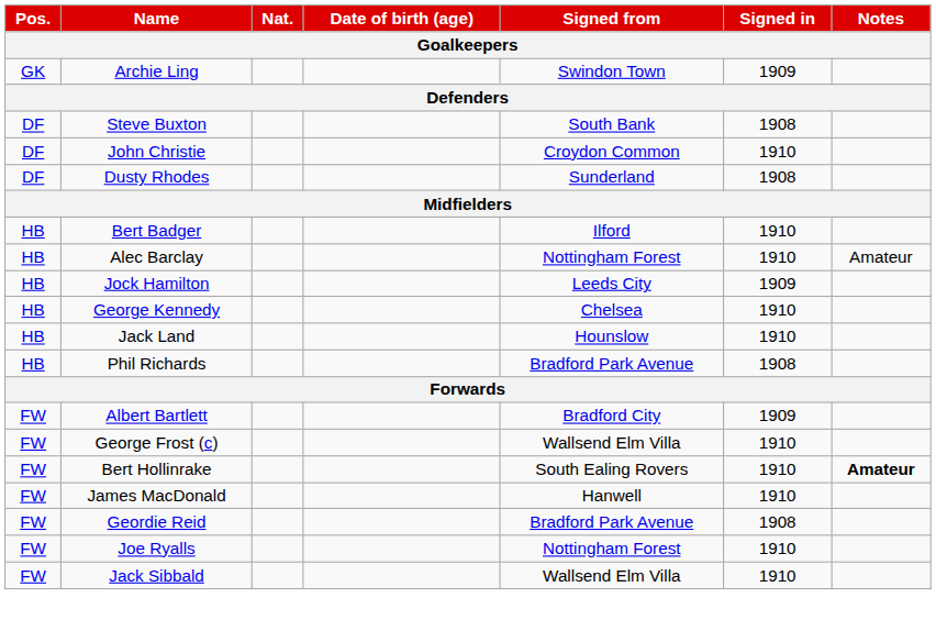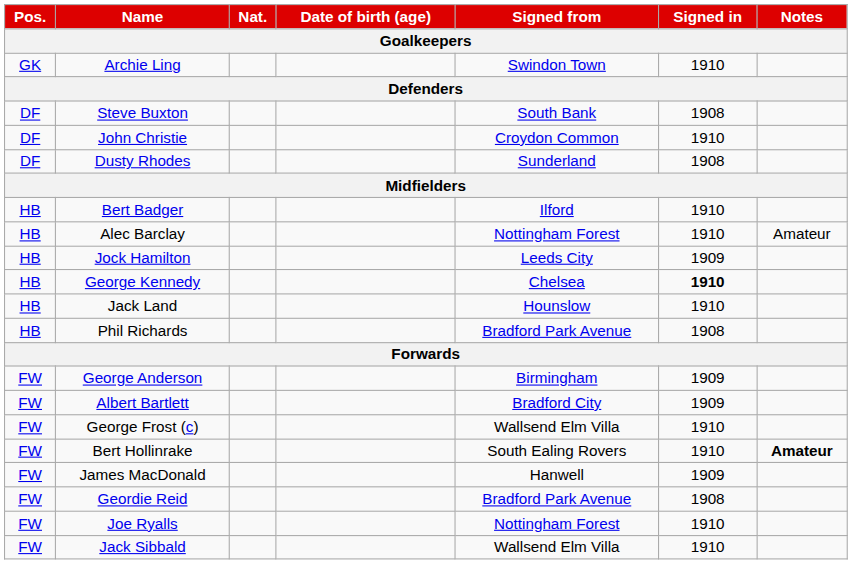 <table class="wikitable"  style="text-align:center; font-size:90%; width:90%;">
 <tr>
 <th style="background:#d00; color:white; text-align:center;">Pos.</th>
 <th style="background:#d00; color:white; text-align:center;">Name</th>
 <th style="background:#d00; color:white; text-align:center;">Nat.</th>
 <th style="background:#d00; color:white; text-align:center;">Date of birth (age)</th>
 <th style="background:#d00; color:white; text-align:center;">Signed from</th>
 <th style="background:#d00; color:white; text-align:center;">Signed in</th>
 <th style="background:#d00; color:white; text-align:center;">Notes</th>
 </tr>
 <tr>
 <th colspan="7">Goalkeepers</th>
 </tr>
 <tr>
 <td><a href='#'>GK</a></td>
 <td><a href='#'>Archie Ling</a></td>
 <td></td>
 <td></td>
 <td><a href='#'>Swindon Town</a></td>
-<td>1909</td>
+<td>1910</td>
 <td></td>
 </tr>
 <tr>
 <th colspan="7">Defenders</th>
 </tr>
 <tr>
 <td><a href='#'>DF</a></td>
 <td><a href='#'>Steve Buxton</a></td>
 <td></td>
 <td></td>
 <td><a href='#'>South Bank</a></td>
 <td>1908</td>
 <td></td>
 </tr>
 <tr>
 <td><a href='#'>DF</a></td>
 <td><a href='#'>John Christie</a></td>
 <td></td>
 <td></td>
 <td><a href='#'>Croydon Common</a></td>
 <td>1910</td>
 <td></td>
 </tr>
 <tr>
 <td><a href='#'>DF</a></td>
 <td><a href='#'>Dusty Rhodes</a></td>
 <td></td>
 <td></td>
 <td><a href='#'>Sunderland</a></td>
 <td>1908</td>
 <td></td>
 </tr>
 <tr>
 <th colspan="7">Midfielders</th>
 </tr>
 <tr>
 <td><a href='#'>HB</a></td>
 <td><a href='#'>Bert Badger</a></td>
 <td></td>
 <td></td>
 <td><a href='#'>Ilford</a></td>
 <td>1910</td>
 <td></td>
 </tr>
 <tr>
 <td><a href='#'>HB</a></td>
 <td>Alec Barclay</td>
 <td></td>
 <td></td>
 <td><a href='#'>Nottingham Forest</a></td>
 <td>1910</td>
 <td>Amateur</td>
 </tr>
 <tr>
 <td><a href='#'>HB</a></td>
 <td><a href='#'>Jock Hamilton</a></td>
 <td></td>
 <td></td>
 <td><a href='#'>Leeds City</a></td>
 <td>1909</td>
 <td></td>
 </tr>
 <tr>
 <td><a href='#'>HB</a></td>
 <td><a href='#'>George Kennedy</a></td>
 <td></td>
 <td></td>
 <td><a href='#'>Chelsea</a></td>
-<td>1910</td>
+<td><strong>1910</strong></td>
 <td></td>
 </tr>
 <tr>
 <td><a href='#'>HB</a></td>
 <td>Jack Land</td>
 <td></td>
 <td></td>
 <td><a href='#'>Hounslow</a></td>
 <td>1910</td>
 <td></td>
 </tr>
 <tr>
 <td><a href='#'>HB</a></td>
 <td>Phil Richards</td>
 <td></td>
 <td></td>
 <td><a href='#'>Bradford Park Avenue</a></td>
 <td>1908</td>
 <td></td>
 </tr>
 <tr>
 <th colspan="7">Forwards</th>
+</tr>
+<tr>
+<td><a href='#'>FW</a></td>
+<td><a href='#'>George Anderson</a></td>
+<td></td>
+<td></td>
+<td><a href='#'>Birmingham</a></td>
+<td>1909</td>
+<td></td>
 </tr>
 <tr>
 <td><a href='#'>FW</a></td>
 <td><a href='#'>Albert Bartlett</a></td>
 <td></td>
 <td></td>
 <td><a href='#'>Bradford City</a></td>
 <td>1909</td>
 <td></td>
 </tr>
 <tr>
 <td><a href='#'>FW</a></td>
 <td>George Frost (<a href='#'>c</a>)</td>
 <td></td>
 <td></td>
 <td>Wallsend Elm Villa</td>
 <td>1910</td>
 <td></td>
 </tr>
 <tr>
 <td><a href='#'>FW</a></td>
 <td>Bert Hollinrake</td>
 <td></td>
 <td></td>
 <td>South Ealing Rovers</td>
 <td>1910</td>
 <td><strong>Amateur</strong></td>
 </tr>
 <tr>
 <td><a href='#'>FW</a></td>
 <td>James MacDonald</td>
 <td></td>
 <td></td>
 <td>Hanwell</td>
-<td>1910</td>
+<td>1909</td>
 <td></td>
 </tr>
 <tr>
 <td><a href='#'>FW</a></td>
 <td><a href='#'>Geordie Reid</a></td>
 <td></td>
 <td></td>
 <td><a href='#'>Bradford Park Avenue</a></td>
 <td>1908</td>
 <td></td>
 </tr>
 <tr>
 <td><a href='#'>FW</a></td>
 <td><a href='#'>Joe Ryalls</a></td>
 <td></td>
 <td></td>
 <td><a href='#'>Nottingham Forest</a></td>
 <td>1910</td>
 <td></td>
 </tr>
 <tr>
 <td><a href='#'>FW</a></td>
 <td><a href='#'>Jack Sibbald</a></td>
 <td></td>
 <td></td>
 <td>Wallsend Elm Villa</td>
 <td>1910</td>
 <td></td>
 </tr>
 </table>
